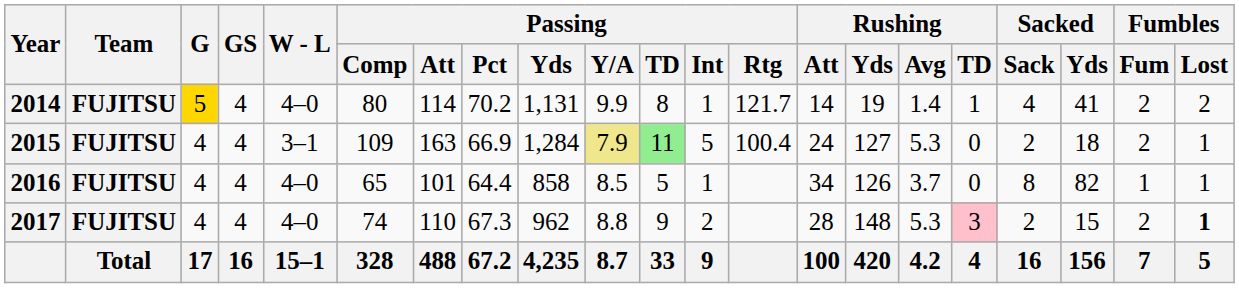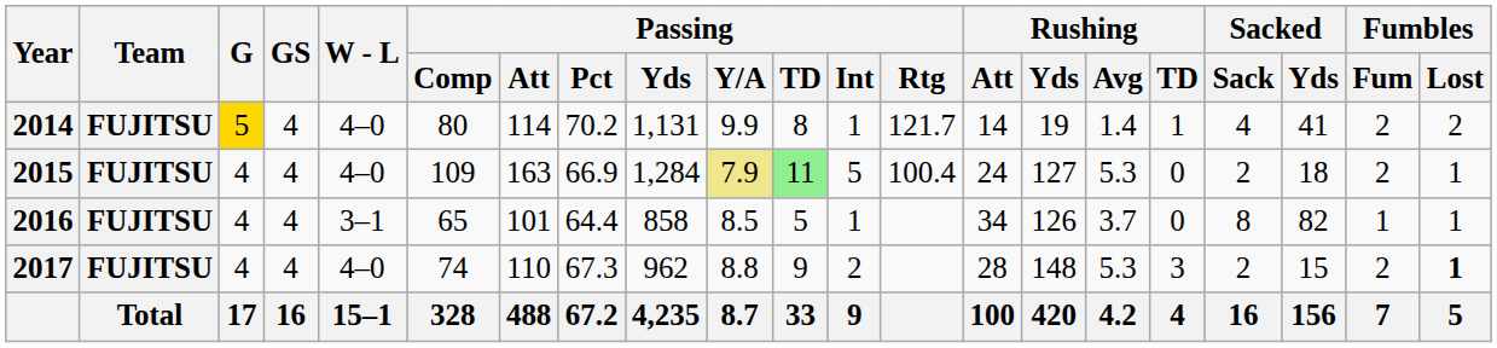 <table class="wikitable" style="text-align: center;">
 <tr>
 <th rowspan="2">Year</th>
 <th rowspan="2">Team</th>
 <th rowspan="2">G</th>
 <th rowspan="2">GS</th>
 <th rowspan="2">W - L</th>
 <th colspan="8">Passing</th>
 <th colspan="4">Rushing</th>
 <th colspan="2">Sacked</th>
 <th colspan="2">Fumbles</th>
 </tr>
 <tr>
 <th>Comp</th>
 <th>Att</th>
 <th>Pct</th>
 <th>Yds</th>
 <th>Y/A</th>
 <th>TD</th>
 <th>Int</th>
 <th>Rtg</th>
 <th>Att</th>
 <th>Yds</th>
 <th>Avg</th>
 <th>TD</th>
 <th>Sack</th>
 <th>Yds</th>
 <th>Fum</th>
 <th>Lost</th>
 </tr>
 <tr>
 <th>2014</th>
 <th>FUJITSU</th>
 <td style="background: gold;">5</td>
 <td>4</td>
 <td>4–0</td>
 <td>80</td>
 <td>114</td>
 <td>70.2</td>
 <td>1,131</td>
 <td>9.9</td>
 <td>8</td>
 <td>1</td>
 <td>121.7</td>
 <td>14</td>
 <td>19</td>
 <td>1.4</td>
 <td>1</td>
 <td>4</td>
 <td>41</td>
 <td>2</td>
 <td>2</td>
 </tr>
 <tr>
 <th>2015</th>
 <th>FUJITSU</th>
 <td>4</td>
 <td>4</td>
-<td>3–1</td>
+<td>4–0</td>
 <td>109</td>
 <td>163</td>
 <td>66.9</td>
 <td>1,284</td>
 <td style="background: khaki;">7.9</td>
 <td style="background: lightgreen;">11</td>
 <td>5</td>
 <td>100.4</td>
 <td>24</td>
 <td>127</td>
 <td>5.3</td>
 <td>0</td>
 <td>2</td>
 <td>18</td>
 <td>2</td>
 <td>1</td>
 </tr>
 <tr>
 <th>2016</th>
 <th>FUJITSU</th>
 <td>4</td>
 <td>4</td>
-<td>4–0</td>
+<td>3–1</td>
 <td>65</td>
 <td>101</td>
 <td>64.4</td>
 <td>858</td>
 <td>8.5</td>
 <td>5</td>
 <td>1</td>
 <td></td>
 <td>34</td>
 <td>126</td>
 <td>3.7</td>
 <td>0</td>
 <td>8</td>
 <td>82</td>
 <td>1</td>
 <td>1</td>
 </tr>
 <tr>
 <th>2017</th>
 <th>FUJITSU</th>
 <td>4</td>
 <td>4</td>
 <td>4–0</td>
 <td>74</td>
 <td>110</td>
 <td>67.3</td>
 <td>962</td>
 <td>8.8</td>
 <td>9</td>
 <td>2</td>
 <td></td>
 <td>28</td>
 <td>148</td>
 <td>5.3</td>
-<td style="background: pink;">3</td>
+<td>3</td>
 <td>2</td>
 <td>15</td>
 <td>2</td>
 <td><strong>1</strong></td>
 </tr>
 <tr>
 <th></th>
 <th>Total</th>
 <th>17</th>
 <th>16</th>
 <th>15–1</th>
 <th>328</th>
 <th>488</th>
 <th>67.2</th>
 <th>4,235</th>
 <th>8.7</th>
 <th>33</th>
 <th>9</th>
 <th></th>
 <th>100</th>
 <th>420</th>
 <th>4.2</th>
 <th>4</th>
 <th>16</th>
 <th>156</th>
 <th>7</th>
 <th>5</th>
 </tr>
 </table>
